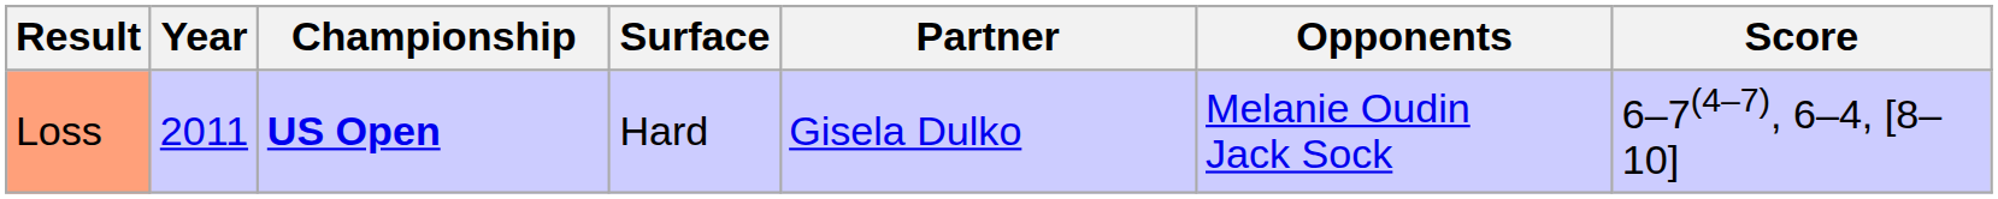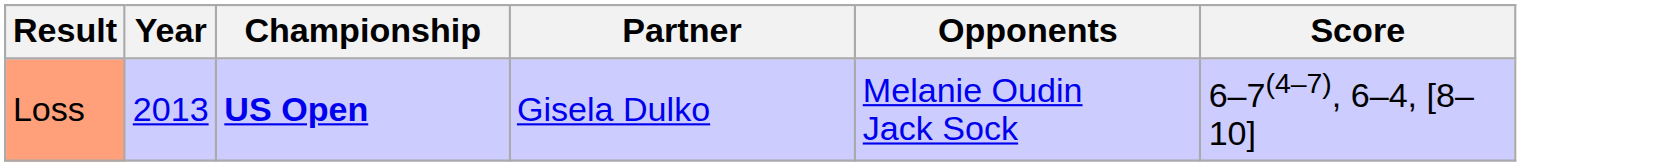 <table class="sortable wikitable">
 <tr>
 <th>Result</th>
 <th>Year</th>
 <th style="width:130px">Championship</th>
-<th>Surface</th>
 <th style="width:155px">Partner</th>
 <th style="width:155px">Opponents</th>
 <th style="width:140px"  class="unsortable">Score</th>
 </tr>
 <tr bgcolor=CCCCFF>
 <td style="background:#ffa07a;">Loss</td>
-<td><a href='#'>2011</a></td>
+<td><a href='#'>2013</a></td>
 <td><strong><a href='#'>US Open</a></strong></td>
-<td>Hard</td>
 <td> <a href='#'>Gisela Dulko</a></td>
 <td> <a href='#'>Melanie Oudin</a><br> <a href='#'>Jack Sock</a></td>
 <td>6–7<sup>(4–7)</sup>, 6–4, [8–10]</td>
 </tr>
 </table>
